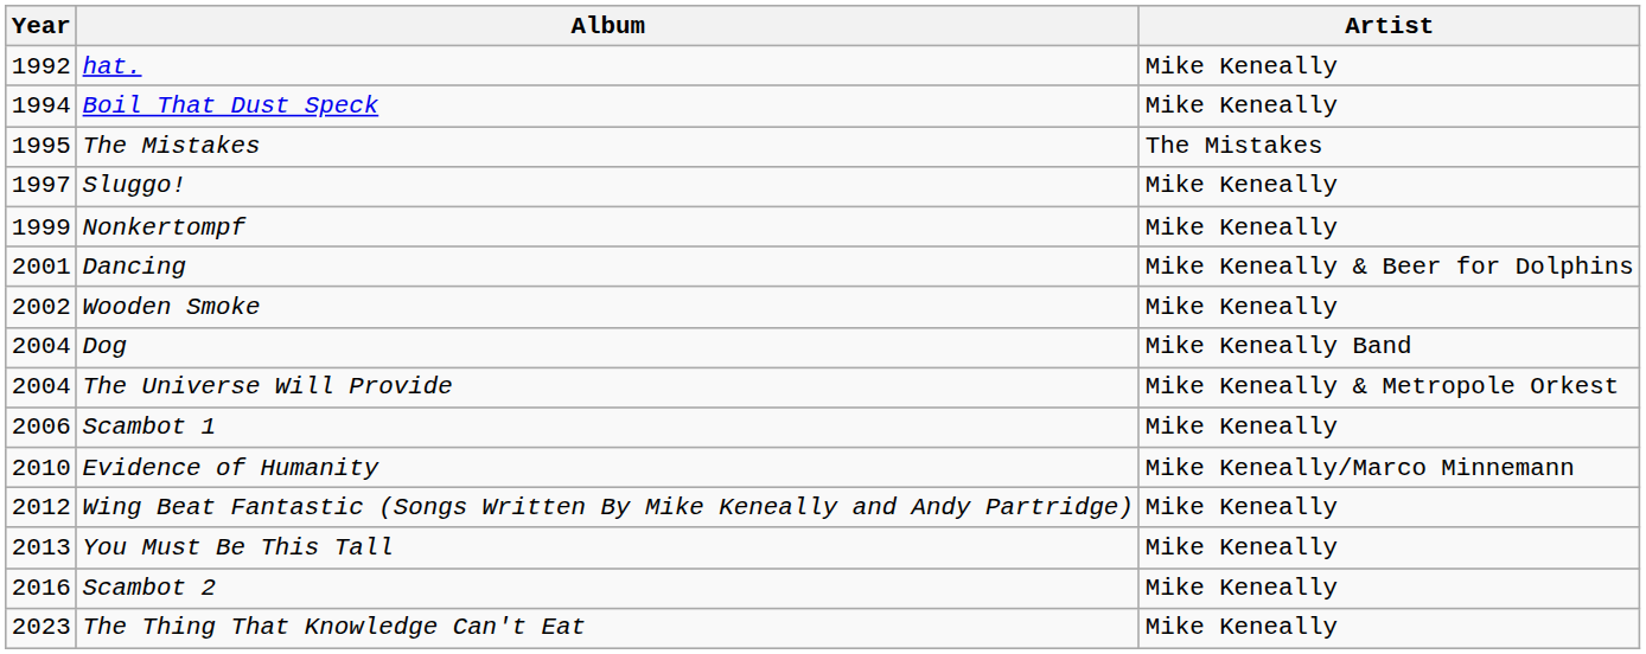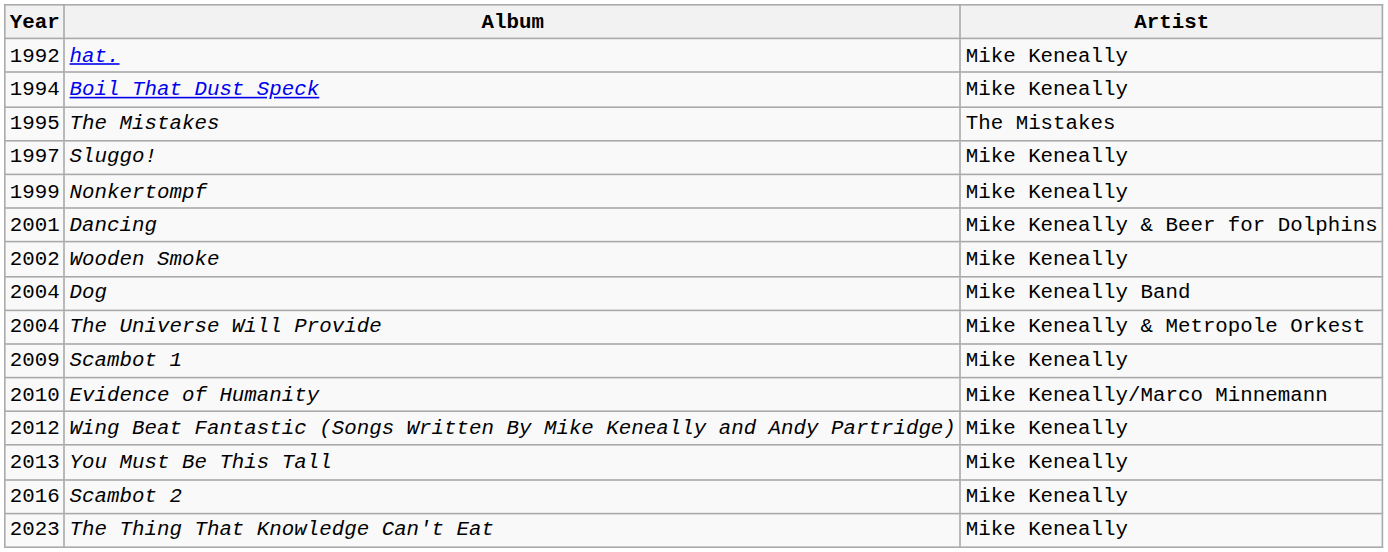 <table class="wikitable">
 <tr>
 <th>Year</th>
 <th>Album</th>
 <th>Artist</th>
 </tr>
 <tr>
 <td>1992</td>
 <td><em><a href='#'>hat.</a></em></td>
 <td>Mike Keneally</td>
 </tr>
 <tr>
 <td>1994</td>
 <td><em><a href='#'>Boil That Dust Speck</a></em></td>
 <td>Mike Keneally</td>
 </tr>
 <tr>
 <td>1995</td>
 <td><em>The Mistakes</em></td>
 <td>The Mistakes</td>
 </tr>
 <tr>
 <td>1997</td>
 <td><em>Sluggo!</em></td>
 <td>Mike Keneally</td>
 </tr>
 <tr>
 <td>1999</td>
 <td><em>Nonkertompf</em></td>
 <td>Mike Keneally</td>
 </tr>
 <tr>
 <td>2001</td>
 <td><em>Dancing</em></td>
 <td>Mike Keneally & Beer for Dolphins</td>
 </tr>
 <tr>
 <td>2002</td>
 <td><em>Wooden Smoke</em></td>
 <td>Mike Keneally</td>
 </tr>
 <tr>
 <td>2004</td>
 <td><em>Dog</em></td>
 <td>Mike Keneally Band</td>
 </tr>
 <tr>
 <td>2004</td>
 <td><em>The Universe Will Provide</em></td>
 <td>Mike Keneally & Metropole Orkest</td>
 </tr>
 <tr>
-<td>2006</td>
+<td>2009</td>
 <td><em>Scambot 1</em></td>
 <td>Mike Keneally</td>
 </tr>
 <tr>
 <td>2010</td>
 <td><em>Evidence of Humanity</em></td>
 <td>Mike Keneally/Marco Minnemann</td>
 </tr>
 <tr>
 <td>2012</td>
 <td><em>Wing Beat Fantastic (Songs Written By Mike Keneally and Andy Partridge)</em></td>
 <td>Mike Keneally</td>
 </tr>
 <tr>
 <td>2013</td>
 <td><em>You Must Be This Tall</em></td>
 <td>Mike Keneally</td>
 </tr>
 <tr>
 <td>2016</td>
 <td><em>Scambot 2</em></td>
 <td>Mike Keneally</td>
 </tr>
 <tr>
 <td>2023</td>
 <td><em>The Thing That Knowledge Can't Eat</em></td>
 <td>Mike Keneally</td>
 </tr>
 </table>
